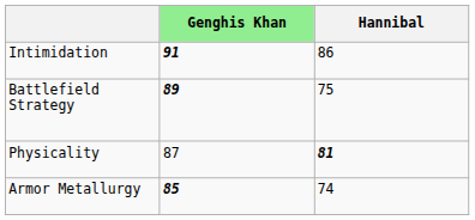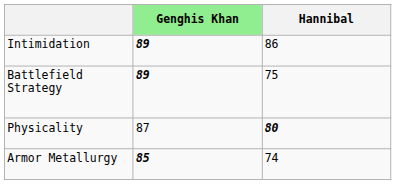 <table class="wikitable" style="text-align:left; width:440px; height:200px">
 <tr>
 <th style="width:120px;"></th>
 <th style="width:120px; background:lightgreen;">Genghis Khan</th>
 <th style="width:120px;">Hannibal</th>
 </tr>
 <tr valign="top">
 <td>Intimidation</td>
-<td><strong><em>91</em></strong></td>
+<td><strong><em>89</em></strong></td>
 <td>86</td>
 </tr>
 <tr valign="top">
 <td>Battlefield Strategy</td>
 <td><strong><em>89</em></strong></td>
 <td>75</td>
 </tr>
 <tr valign="top">
 <td>Physicality</td>
 <td>87</td>
-<td><strong><em>81</em></strong></td>
+<td><strong><em>80</em></strong></td>
 </tr>
 <tr valign="top">
 <td>Armor Metallurgy</td>
 <td><strong><em>85</em></strong></td>
 <td>74</td>
 </tr>
 </table>
